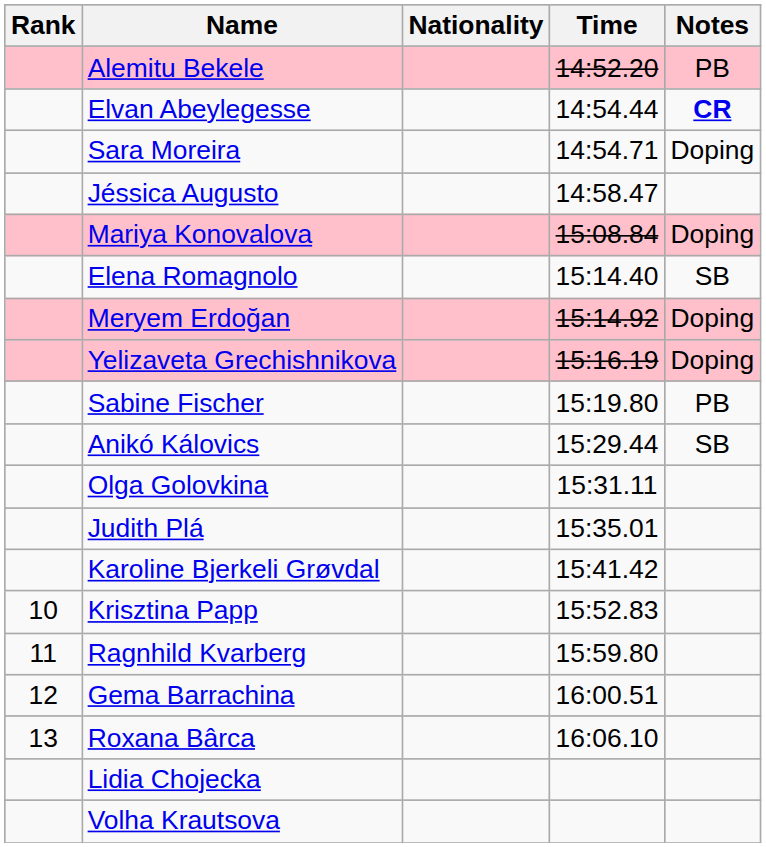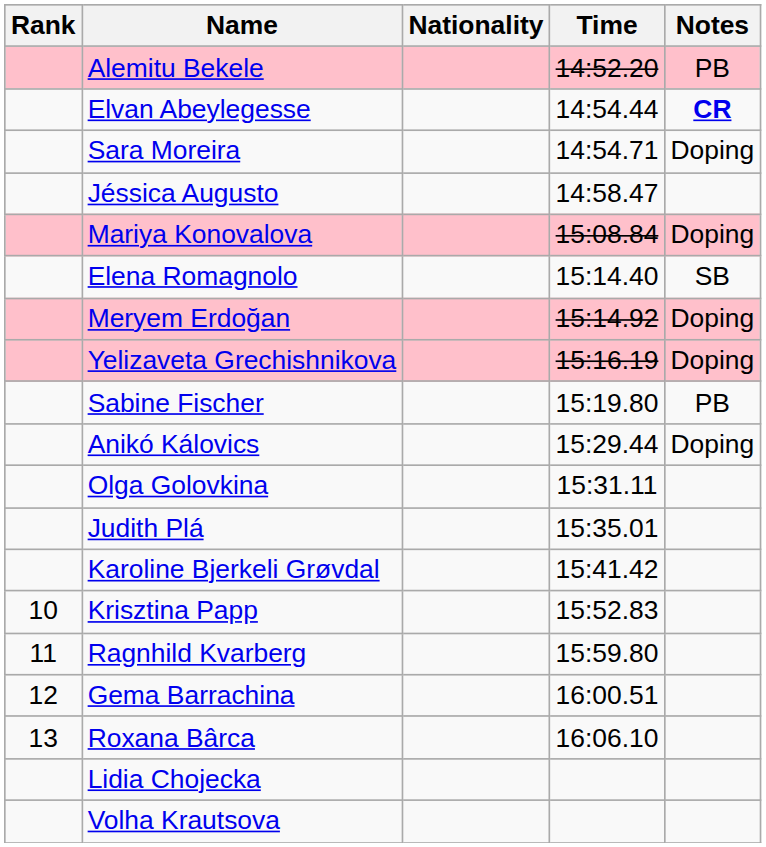 <table class="wikitable sortable" style="text-align:center">
 <tr>
 <th>Rank</th>
 <th>Name</th>
 <th>Nationality</th>
 <th>Time</th>
 <th>Notes</th>
 </tr>
 <tr bgcolor=pink>
 <td></td>
 <td align="left"><a href='#'>Alemitu Bekele</a></td>
 <td align=left></td>
 <td><s>14:52.20</s></td>
 <td>PB</td>
 </tr>
 <tr>
 <td></td>
 <td align="left"><a href='#'>Elvan Abeylegesse</a></td>
 <td align=left></td>
 <td>14:54.44</td>
 <td><strong><a href='#'>CR</a></strong></td>
 </tr>
 <tr>
 <td></td>
 <td align="left"><a href='#'>Sara Moreira</a></td>
 <td align=left></td>
 <td>14:54.71</td>
 <td>Doping</td>
 </tr>
 <tr>
 <td></td>
 <td align="left"><a href='#'>Jéssica Augusto</a></td>
 <td align=left></td>
 <td>14:58.47</td>
 <td></td>
 </tr>
 <tr bgcolor=pink>
 <td></td>
 <td align="left"><a href='#'>Mariya Konovalova</a></td>
 <td align=left></td>
 <td><s>15:08.84</s></td>
 <td>Doping</td>
 </tr>
 <tr>
 <td></td>
 <td align="left"><a href='#'>Elena Romagnolo</a></td>
 <td align=left></td>
 <td>15:14.40</td>
 <td>SB</td>
 </tr>
 <tr bgcolor=pink>
 <td></td>
 <td align="left"><a href='#'>Meryem Erdoğan</a></td>
 <td align=left></td>
 <td><s>15:14.92</s></td>
 <td>Doping</td>
 </tr>
 <tr bgcolor=pink>
 <td></td>
 <td align="left"><a href='#'>Yelizaveta Grechishnikova</a></td>
 <td align=left></td>
 <td><s>15:16.19</s></td>
 <td>Doping</td>
 </tr>
 <tr>
 <td></td>
 <td align="left"><a href='#'>Sabine Fischer</a></td>
 <td align=left></td>
 <td>15:19.80</td>
 <td>PB</td>
 </tr>
 <tr>
 <td></td>
 <td align="left"><a href='#'>Anikó Kálovics</a></td>
 <td align=left></td>
 <td>15:29.44</td>
-<td>SB</td>
+<td>Doping</td>
 </tr>
 <tr>
 <td></td>
 <td align="left"><a href='#'>Olga Golovkina</a></td>
 <td align=left></td>
 <td>15:31.11</td>
 <td></td>
 </tr>
 <tr>
 <td></td>
 <td align="left"><a href='#'>Judith Plá</a></td>
 <td align=left></td>
 <td>15:35.01</td>
 <td></td>
 </tr>
 <tr>
 <td></td>
 <td align="left"><a href='#'>Karoline Bjerkeli Grøvdal</a></td>
 <td align=left></td>
 <td>15:41.42</td>
 <td></td>
 </tr>
 <tr>
 <td>10</td>
 <td align="left"><a href='#'>Krisztina Papp</a></td>
 <td align=left></td>
 <td>15:52.83</td>
 <td></td>
 </tr>
 <tr>
 <td>11</td>
 <td align="left"><a href='#'>Ragnhild Kvarberg</a></td>
 <td align=left></td>
 <td>15:59.80</td>
 <td></td>
 </tr>
 <tr>
 <td>12</td>
 <td align="left"><a href='#'>Gema Barrachina</a></td>
 <td align=left></td>
 <td>16:00.51</td>
 <td></td>
 </tr>
 <tr>
 <td>13</td>
 <td align="left"><a href='#'>Roxana Bârca</a></td>
 <td align=left></td>
 <td>16:06.10</td>
 <td></td>
 </tr>
 <tr>
 <td></td>
 <td align="left"><a href='#'>Lidia Chojecka</a></td>
 <td align=left></td>
 <td></td>
 <td></td>
 </tr>
 <tr>
 <td></td>
 <td align="left"><a href='#'>Volha Krautsova</a></td>
 <td align=left></td>
 <td></td>
 <td></td>
 </tr>
 </table>
